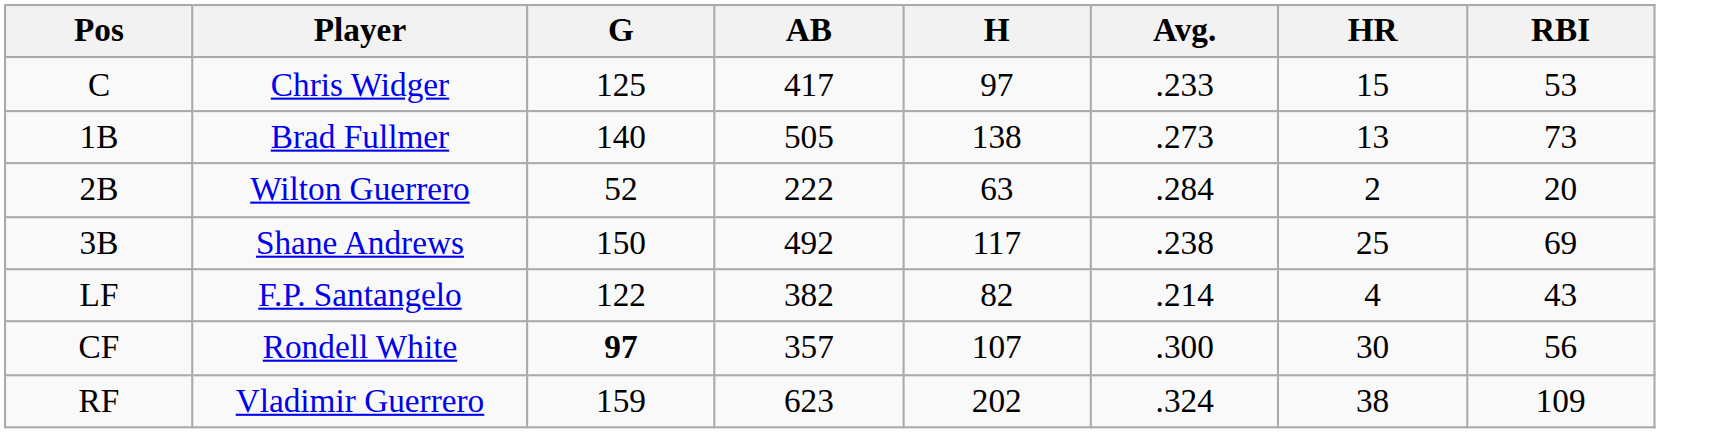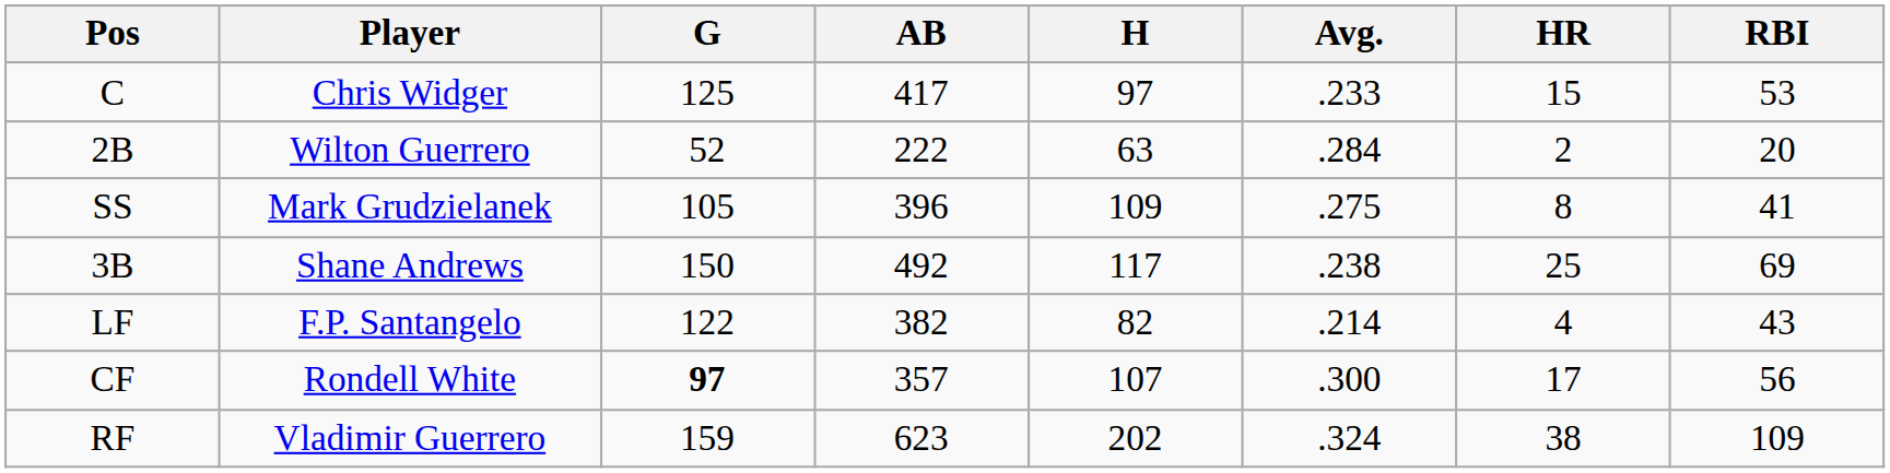 <table class="wikitable sortable">
 <tr>
 <th bgcolor="#DDDDFF" width="9%">Pos</th>
 <th bgcolor="#DDDDFF" width="16%">Player</th>
 <th bgcolor="#DDDDFF" width="9%">G</th>
 <th bgcolor="#DDDDFF" width="9%">AB</th>
 <th bgcolor="#DDDDFF" width="9%">H</th>
 <th bgcolor="#DDDDFF" width="9%">Avg.</th>
 <th bgcolor="#DDDDFF" width="9%">HR</th>
 <th bgcolor="#DDDDFF" width="9%">RBI</th>
 </tr>
 <tr align=center>
 <td>C</td>
 <td><a href='#'>Chris Widger</a></td>
 <td>125</td>
 <td>417</td>
 <td>97</td>
 <td>.233</td>
 <td>15</td>
 <td>53</td>
 </tr>
 <tr align=center>
-<td>1B</td>
-<td><a href='#'>Brad Fullmer</a></td>
-<td>140</td>
-<td>505</td>
-<td>138</td>
-<td>.273</td>
-<td>13</td>
-<td>73</td>
-</tr>
-<tr align=center>
 <td>2B</td>
 <td><a href='#'>Wilton Guerrero</a></td>
 <td>52</td>
 <td>222</td>
 <td>63</td>
 <td>.284</td>
 <td>2</td>
 <td>20</td>
+</tr>
+<tr align=center>
+<td>SS</td>
+<td><a href='#'>Mark Grudzielanek</a></td>
+<td>105</td>
+<td>396</td>
+<td>109</td>
+<td>.275</td>
+<td>8</td>
+<td>41</td>
 </tr>
 <tr align=center>
 <td>3B</td>
 <td><a href='#'>Shane Andrews</a></td>
 <td>150</td>
 <td>492</td>
 <td>117</td>
 <td>.238</td>
 <td>25</td>
 <td>69</td>
 </tr>
 <tr align=center>
 <td>LF</td>
 <td><a href='#'>F.P. Santangelo</a></td>
 <td>122</td>
 <td>382</td>
 <td>82</td>
 <td>.214</td>
 <td>4</td>
 <td>43</td>
 </tr>
 <tr align=center>
 <td>CF</td>
 <td><a href='#'>Rondell White</a></td>
 <td><strong>97</strong></td>
 <td>357</td>
 <td>107</td>
 <td>.300</td>
-<td>30</td>
+<td>17</td>
 <td>56</td>
 </tr>
 <tr align=center>
 <td>RF</td>
 <td><a href='#'>Vladimir Guerrero</a></td>
 <td>159</td>
 <td>623</td>
 <td>202</td>
 <td>.324</td>
 <td>38</td>
 <td>109</td>
 </tr>
 </table>
